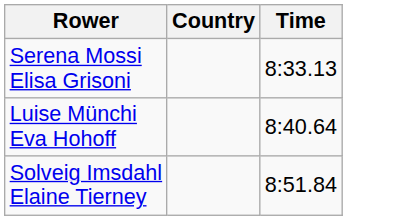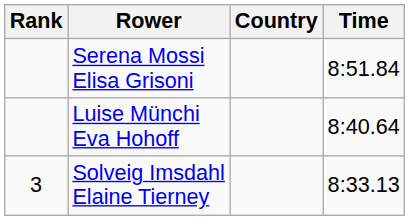 <table class="wikitable" style="text-align:center">
 <tr>
+<th>Rank</th>
 <th>Rower</th>
 <th>Country</th>
 <th>Time</th>
 </tr>
 <tr>
+<td></td>
 <td align="left"><a href='#'>Serena Mossi</a><br><a href='#'>Elisa Grisoni</a></td>
 <td align="left"></td>
-<td>8:33.13</td>
+<td>8:51.84</td>
 </tr>
 <tr>
+<td></td>
 <td align="left"><a href='#'>Luise Münchi</a><br><a href='#'>Eva Hohoff</a></td>
 <td align="left"></td>
 <td>8:40.64</td>
 </tr>
 <tr>
+<td>3</td>
 <td align="left"><a href='#'>Solveig Imsdahl</a><br><a href='#'>Elaine Tierney</a></td>
 <td align="left"></td>
-<td>8:51.84</td>
+<td>8:33.13</td>
 </tr>
 </table>
